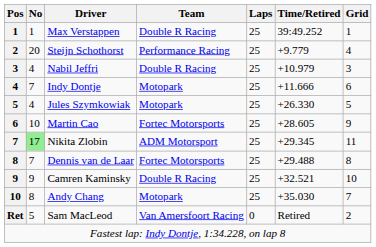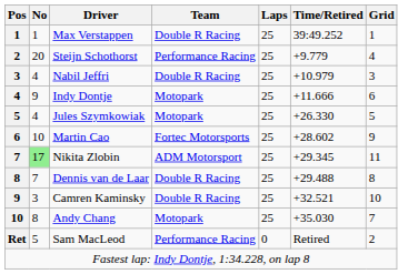 <table class="wikitable" style="font-size:95%">
 <tr>
 <th>Pos</th>
 <th>No</th>
 <th>Driver</th>
 <th>Team</th>
 <th>Laps</th>
 <th>Time/Retired</th>
 <th>Grid</th>
 </tr>
 <tr>
 <th>1</th>
 <td>1</td>
 <td> <a href='#'>Max Verstappen</a></td>
 <td><a href='#'>Double R Racing</a></td>
 <td>25</td>
 <td>39:49.252</td>
 <td>1</td>
 </tr>
 <tr>
 <th>2</th>
 <td>20</td>
 <td> <a href='#'>Steijn Schothorst</a></td>
 <td><a href='#'>Performance Racing</a></td>
 <td>25</td>
 <td>+9.779</td>
 <td>4</td>
 </tr>
 <tr>
 <th>3</th>
 <td>4</td>
 <td> <a href='#'>Nabil Jeffri</a></td>
 <td><a href='#'>Double R Racing</a></td>
 <td>25</td>
 <td>+10.979</td>
 <td>3</td>
 </tr>
 <tr>
 <th>4</th>
-<td>7</td>
+<td>9</td>
 <td> <a href='#'>Indy Dontje</a></td>
 <td><a href='#'>Motopark</a></td>
 <td>25</td>
 <td>+11.666</td>
 <td>6</td>
 </tr>
 <tr>
 <th>5</th>
 <td>4</td>
 <td> <a href='#'>Jules Szymkowiak</a></td>
 <td><a href='#'>Motopark</a></td>
 <td>25</td>
 <td>+26.330</td>
 <td>5</td>
 </tr>
 <tr>
 <th>6</th>
 <td>10</td>
 <td> <a href='#'>Martin Cao</a></td>
 <td><a href='#'>Fortec Motorsports</a></td>
 <td>25</td>
-<td>+28.605</td>
+<td>+28.602</td>
 <td>9</td>
 </tr>
 <tr>
 <th>7</th>
 <td style="background: lightgreen;">17</td>
 <td> Nikita Zlobin</td>
 <td><a href='#'>ADM Motorsport</a></td>
 <td>25</td>
 <td>+29.345</td>
 <td>11</td>
 </tr>
 <tr>
 <th>8</th>
 <td>7</td>
 <td> <a href='#'>Dennis van de Laar</a></td>
-<td><a href='#'>Fortec Motorsports</a></td>
+<td><a href='#'>Double R Racing</a></td>
 <td>25</td>
 <td>+29.488</td>
 <td>8</td>
 </tr>
 <tr>
 <th>9</th>
-<td>9</td>
+<td>3</td>
 <td> Camren Kaminsky</td>
 <td><a href='#'>Double R Racing</a></td>
 <td>25</td>
 <td>+32.521</td>
 <td>10</td>
 </tr>
 <tr>
 <th>10</th>
 <td>8</td>
 <td> <a href='#'>Andy Chang</a></td>
 <td><a href='#'>Motopark</a></td>
 <td>25</td>
 <td>+35.030</td>
 <td>7</td>
 </tr>
 <tr>
 <th>Ret</th>
 <td>5</td>
 <td> Sam MacLeod</td>
-<td><a href='#'>Van Amersfoort Racing</a></td>
+<td><a href='#'>Performance Racing</a></td>
 <td>0</td>
 <td>Retired</td>
 <td>2</td>
 </tr>
 <tr>
 <td colspan=7 align=center><em>Fastest lap: <a href='#'>Indy Dontje</a>, 1:34.228,  on lap 8</em></td>
 </tr>
 </table>
